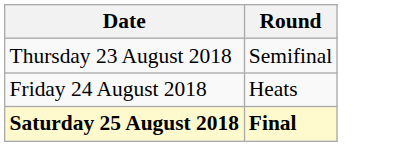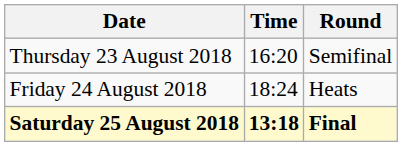 <table class="wikitable">
 <tr>
 <th>Date</th>
+<th>Time</th>
 <th>Round</th>
 </tr>
 <tr>
 <td>Thursday 23 August 2018</td>
+<td>16:20</td>
 <td>Semifinal</td>
 </tr>
 <tr>
 <td>Friday 24 August 2018</td>
+<td>18:24</td>
 <td>Heats</td>
 </tr>
 <tr>
 <td style=background:lemonchiffon><strong>Saturday 25 August 2018</strong></td>
+<td style=background:lemonchiffon><strong>13:18</strong></td>
 <td style=background:lemonchiffon><strong>Final</strong></td>
 </tr>
 </table>
